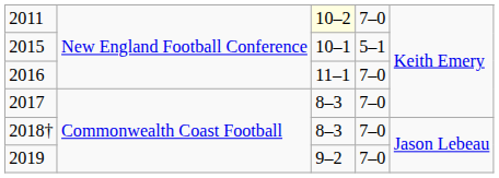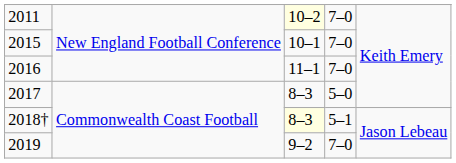 <table class="wikitable">
 <tr>
 </tr>
 <tr>
 <td>2011</td>
 <td rowspan=3><a href='#'>New England Football Conference</a></td>
 <td style="background: lightyellow;">10–2</td>
 <td>7–0</td>
 <td rowspan=4><a href='#'>Keith Emery</a></td>
 </tr>
 <tr>
 <td>2015</td>
 <td>10–1</td>
-<td>5–1</td>
+<td>7–0</td>
 </tr>
 <tr>
 <td>2016</td>
 <td>11–1</td>
 <td>7–0</td>
 </tr>
 <tr>
 <td>2017</td>
 <td rowspan=3><a href='#'>Commonwealth Coast Football</a></td>
 <td>8–3</td>
-<td>7–0</td>
+<td>5–0</td>
 </tr>
 <tr>
 <td>2018†</td>
-<td>8–3</td>
-<td>7–0</td>
+<td style="background: lightyellow;">8–3</td>
+<td>5–1</td>
 <td rowspan=2><a href='#'>Jason Lebeau</a></td>
 </tr>
 <tr>
 <td>2019</td>
 <td>9–2</td>
 <td>7–0</td>
 </tr>
 </table>
